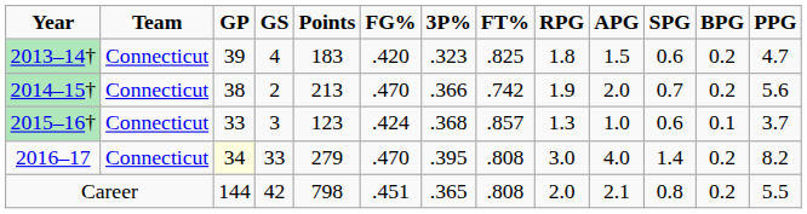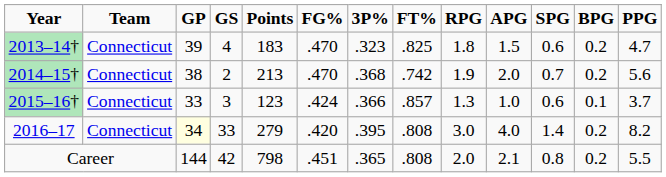 <table class="wikitable"; style="text-align:center">
 <tr>
 <td><strong>Year</strong></td>
 <td><strong>Team</strong></td>
 <td><strong>GP</strong></td>
 <td><strong>GS</strong></td>
 <td><strong>Points</strong></td>
 <td><strong>FG%</strong></td>
 <td><strong>3P%</strong></td>
 <td><strong>FT%</strong></td>
 <td><strong>RPG</strong></td>
 <td><strong>APG</strong></td>
 <td><strong>SPG</strong></td>
 <td><strong>BPG</strong></td>
 <td><strong>PPG</strong></td>
 </tr>
 <tr>
 <td style="background:#afe6ba"><a href='#'>2013–14</a>†</td>
 <td><a href='#'>Connecticut</a></td>
 <td>39</td>
 <td>4</td>
 <td>183</td>
-<td>.420</td>
+<td>.470</td>
 <td>.323</td>
 <td>.825</td>
 <td>1.8</td>
 <td>1.5</td>
 <td>0.6</td>
 <td>0.2</td>
 <td>4.7</td>
 </tr>
 <tr>
 <td style="background:#afe6ba"><a href='#'>2014–15</a>†</td>
 <td><a href='#'>Connecticut</a></td>
 <td>38</td>
 <td>2</td>
 <td>213</td>
 <td>.470</td>
-<td>.366</td>
+<td>.368</td>
 <td>.742</td>
 <td>1.9</td>
 <td>2.0</td>
 <td>0.7</td>
 <td>0.2</td>
 <td>5.6</td>
 </tr>
 <tr>
 <td style="background:#afe6ba"><a href='#'>2015–16</a>†</td>
 <td><a href='#'>Connecticut</a></td>
 <td>33</td>
 <td>3</td>
 <td>123</td>
 <td>.424</td>
-<td>.368</td>
+<td>.366</td>
 <td>.857</td>
 <td>1.3</td>
 <td>1.0</td>
 <td>0.6</td>
 <td>0.1</td>
 <td>3.7</td>
 </tr>
 <tr>
 <td><a href='#'>2016–17</a></td>
 <td><a href='#'>Connecticut</a></td>
 <td style="background: lightyellow;">34</td>
 <td>33</td>
 <td>279</td>
-<td>.470</td>
+<td>.420</td>
 <td>.395</td>
 <td>.808</td>
 <td>3.0</td>
 <td>4.0</td>
 <td>1.4</td>
 <td>0.2</td>
 <td>8.2</td>
 </tr>
 <tr>
 <td colspan=2; align=center>Career</td>
 <td>144</td>
 <td>42</td>
 <td>798</td>
 <td>.451</td>
 <td>.365</td>
 <td>.808</td>
 <td>2.0</td>
 <td>2.1</td>
 <td>0.8</td>
 <td>0.2</td>
 <td>5.5</td>
 </tr>
 </table>
